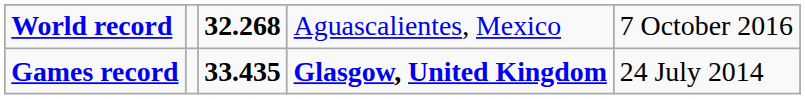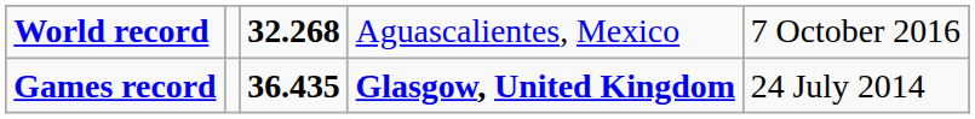 <table class="wikitable">
 <tr>
 <td><a href='#'><strong>World record</strong></a></td>
 <td></td>
 <td><strong>32.268</strong></td>
 <td><a href='#'>Aguascalientes</a>, <a href='#'>Mexico</a></td>
 <td>7 October 2016</td>
 </tr>
 <tr>
 <td><a href='#'><strong>Games record</strong></a></td>
 <td></td>
-<td><strong>33.435</strong></td>
+<td><strong>36.435</strong></td>
 <td><strong><a href='#'>Glasgow</a>, <a href='#'>United Kingdom</a></strong></td>
 <td>24 July 2014</td>
 </tr>
 </table>
